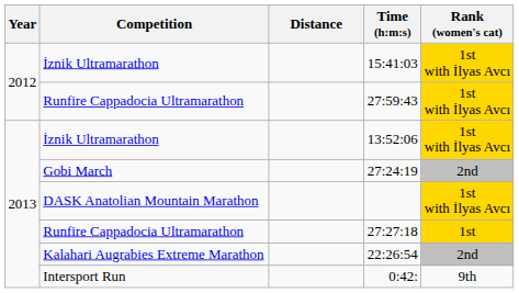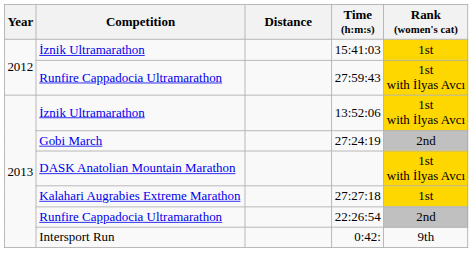 <table class=wikitable>
 <tr>
 <th>Year</th>
 <th width=250>Competition</th>
 <th width=100>Distance</th>
 <th>Time<br><small>(h:m:s)</small></th>
 <th>Rank<br><small>(women's cat)</small></th>
 </tr>
 <tr align=center>
 <td rowspan=2>2012</td>
 <td align=left> <a href='#'>İznik Ultramarathon</a></td>
 <td></td>
 <td align=right>15:41:03</td>
-<td bgcolor=gold>1st<br>with İlyas Avcı</td>
+<td bgcolor=gold>1st</td>
 </tr>
 <tr align=center>
 <td align=left> <a href='#'>Runfire Cappadocia Ultramarathon</a></td>
 <td></td>
 <td align=right>27:59:43</td>
 <td bgcolor=gold>1st<br>with İlyas Avcı</td>
 </tr>
 <tr align=center>
 <td rowspan=6>2013</td>
 <td align=left> <a href='#'>İznik Ultramarathon</a></td>
 <td></td>
 <td align=right>13:52:06</td>
 <td bgcolor=gold>1st<br>with İlyas Avcı</td>
 </tr>
 <tr align=center>
 <td align=left> <a href='#'>Gobi March</a></td>
 <td></td>
 <td align=right>27:24:19</td>
 <td bgcolor=silver>2nd</td>
 </tr>
 <tr align=center>
 <td align=left> <a href='#'>DASK Anatolian Mountain Marathon</a></td>
 <td></td>
 <td></td>
 <td bgcolor=gold>1st<br>with İlyas Avcı</td>
 </tr>
 <tr align=center>
-<td align=left> <a href='#'>Runfire Cappadocia Ultramarathon</a></td>
+<td align=left> <a href='#'>Kalahari Augrabies Extreme Marathon</a></td>
 <td></td>
 <td align=right>27:27:18</td>
 <td bgcolor=gold>1st</td>
 </tr>
 <tr align=center>
-<td align=left> <a href='#'>Kalahari Augrabies Extreme Marathon</a></td>
+<td align=left> <a href='#'>Runfire Cappadocia Ultramarathon</a></td>
 <td></td>
 <td align=right>22:26:54</td>
 <td bgcolor=silver>2nd</td>
 </tr>
 <tr align=center>
 <td align=left> Intersport Run</td>
 <td></td>
 <td align=right>0:42:</td>
 <td>9th</td>
 </tr>
 </table>
